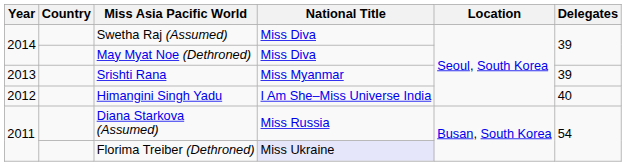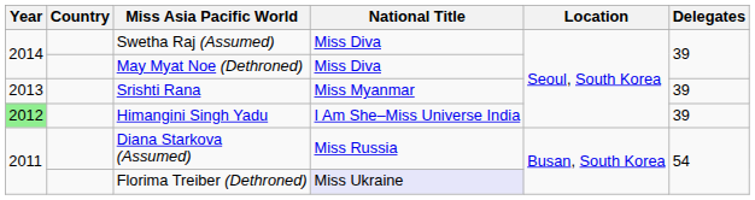 <table class="wikitable">
 <tr>
 <th>Year</th>
 <th>Country</th>
 <th>Miss Asia Pacific World</th>
 <th>National Title</th>
 <th>Location</th>
 <th>Delegates</th>
 </tr>
 <tr>
 <td rowspan="2">2014</td>
 <td></td>
 <td>Swetha Raj <em>(Assumed)</em></td>
 <td><a href='#'>Miss Diva</a></td>
 <td rowspan="4"><a href='#'>Seoul</a>, <a href='#'>South Korea</a></td>
 <td rowspan="2">39</td>
 </tr>
 <tr>
 <td></td>
 <td><a href='#'>May Myat Noe</a> <em>(Dethroned)</em></td>
 <td><a href='#'>Miss Diva</a></td>
 </tr>
 <tr>
 <td>2013</td>
 <td></td>
 <td><a href='#'>Srishti Rana</a></td>
 <td><a href='#'>Miss Myanmar</a></td>
 <td>39</td>
 </tr>
 <tr>
-<td>2012</td>
+<td style="background: lightgreen;">2012</td>
 <td></td>
 <td><a href='#'>Himangini Singh Yadu</a></td>
 <td><a href='#'>I Am She–Miss Universe India</a></td>
-<td>40</td>
+<td>39</td>
 </tr>
 <tr>
 <td rowspan="2">2011</td>
 <td></td>
 <td><a href='#'>Diana Starkova</a><br><em>(Assumed)</em></td>
 <td><a href='#'>Miss Russia</a></td>
 <td rowspan="2"><a href='#'>Busan</a>, <a href='#'>South Korea</a></td>
 <td rowspan="2">54</td>
 </tr>
 <tr>
 <td></td>
 <td>Florima Treiber <em>(Dethroned)</em></td>
 <td style="background: lavender;">Miss Ukraine</td>
 </tr>
 </table>
